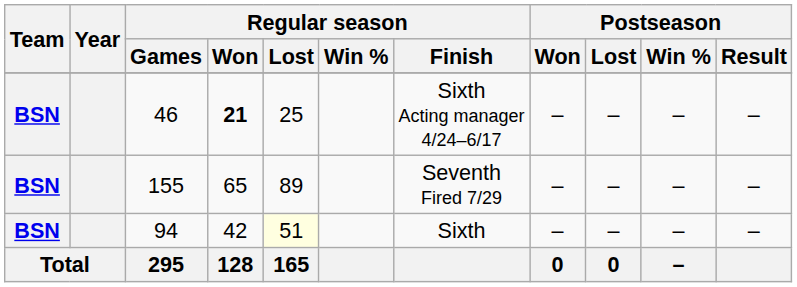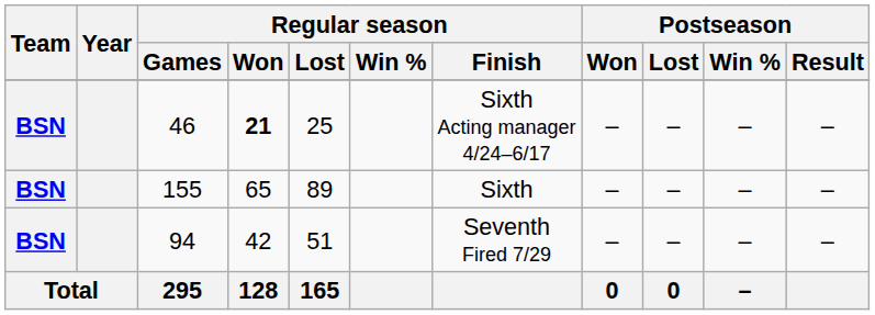 <table class="wikitable" style="font-size: 95%; text-align:center;">
 <tr>
 <th rowspan="2">Team</th>
 <th rowspan="2">Year</th>
 <th colspan="5">Regular season</th>
 <th colspan="4">Postseason</th>
 </tr>
 <tr>
 <th>Games</th>
 <th>Won</th>
 <th>Lost</th>
 <th>Win %</th>
 <th>Finish</th>
 <th>Won</th>
 <th>Lost</th>
 <th>Win %</th>
 <th>Result</th>
 </tr>
 <tr>
 </tr>
 <tr>
 <th><a href='#'>BSN</a></th>
 <th></th>
 <td>46</td>
 <td><strong>21</strong></td>
 <td>25</td>
 <td></td>
 <td>Sixth<br><small>Acting manager<br>4/24–6/17</small></td>
 <td>–</td>
 <td>–</td>
 <td>–</td>
 <td>–</td>
 </tr>
 <tr>
 <th><a href='#'>BSN</a></th>
 <th></th>
 <td>155</td>
 <td>65</td>
 <td>89</td>
 <td></td>
-<td>Seventh <small><br>Fired 7/29</small></td>
+<td>Sixth</td>
 <td>–</td>
 <td>–</td>
 <td>–</td>
 <td>–</td>
 </tr>
 <tr>
 <th><a href='#'>BSN</a></th>
 <th></th>
 <td>94</td>
 <td>42</td>
-<td style="background: lightyellow;">51</td>
+<td>51</td>
 <td></td>
-<td>Sixth</td>
+<td>Seventh <small><br>Fired 7/29</small></td>
 <td>–</td>
 <td>–</td>
 <td>–</td>
 <td>–</td>
 </tr>
 <tr>
 <th colspan="2">Total</th>
 <th>295</th>
 <th>128</th>
 <th>165</th>
 <th></th>
 <th></th>
 <th>0</th>
 <th>0</th>
 <th>–</th>
 <th></th>
 </tr>
 </table>
